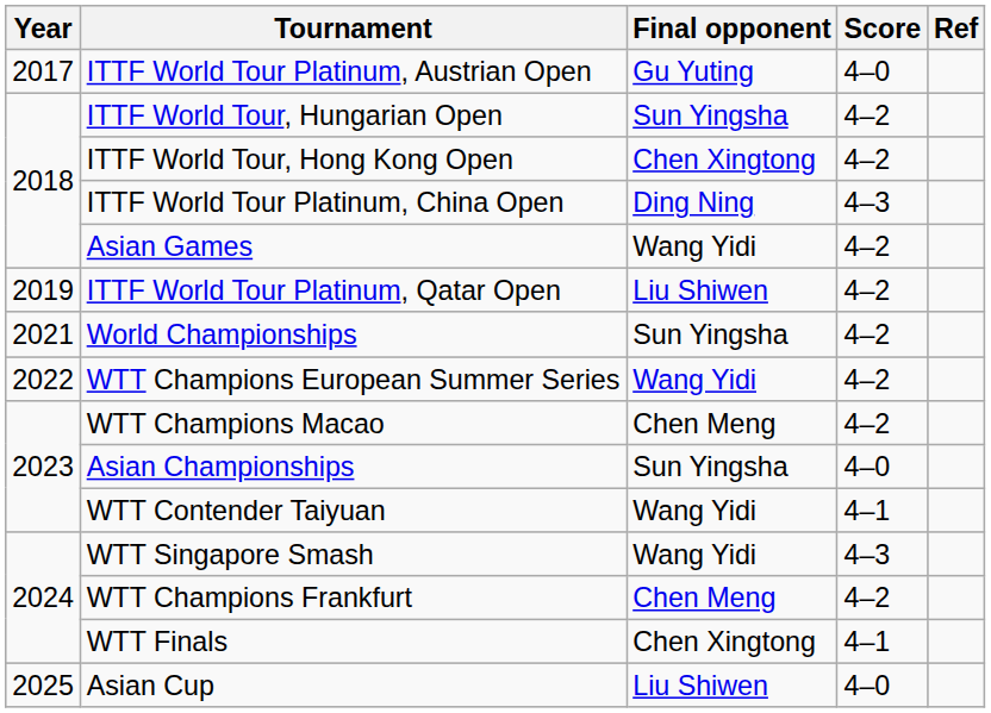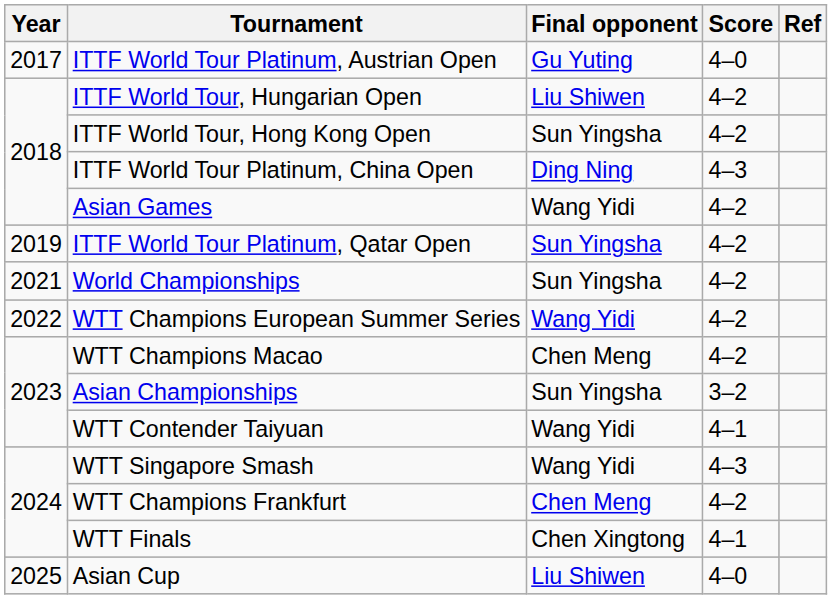 <table class="wikitable sortable" style="font-size: 95%;">
 <tr>
 <th class="unsortable">Year</th>
 <th>Tournament</th>
 <th>Final opponent</th>
 <th>Score</th>
 <th class="unsortable">Ref</th>
 </tr>
 <tr>
 <td>2017</td>
 <td><a href='#'>ITTF World Tour Platinum</a>, Austrian Open</td>
 <td> <a href='#'>Gu Yuting</a></td>
 <td>4–0</td>
 <td></td>
 </tr>
 <tr>
 <td rowspan="4">2018</td>
 <td><a href='#'>ITTF World Tour</a>, Hungarian Open</td>
-<td> <a href='#'>Sun Yingsha</a></td>
+<td> <a href='#'>Liu Shiwen</a></td>
 <td>4–2</td>
 <td></td>
 </tr>
 <tr>
 <td>ITTF World Tour, Hong Kong Open</td>
-<td> <a href='#'>Chen Xingtong</a></td>
+<td> Sun Yingsha</td>
 <td>4–2</td>
 <td></td>
 </tr>
 <tr>
 <td>ITTF World Tour Platinum, China Open</td>
 <td> <a href='#'>Ding Ning</a></td>
 <td>4–3</td>
 <td></td>
 </tr>
 <tr>
 <td><a href='#'>Asian Games</a></td>
 <td> Wang Yidi</td>
 <td>4–2</td>
 <td></td>
 </tr>
 <tr>
 <td>2019</td>
 <td><a href='#'>ITTF World Tour Platinum</a>, Qatar Open</td>
-<td> <a href='#'>Liu Shiwen</a></td>
+<td> <a href='#'>Sun Yingsha</a></td>
 <td>4–2</td>
 <td></td>
 </tr>
 <tr>
 <td>2021</td>
 <td><a href='#'>World Championships</a></td>
 <td> Sun Yingsha</td>
 <td>4–2</td>
 <td></td>
 </tr>
 <tr>
 <td>2022</td>
 <td><a href='#'>WTT</a> Champions European Summer Series</td>
 <td> <a href='#'>Wang Yidi</a></td>
 <td>4–2</td>
 <td></td>
 </tr>
 <tr>
 <td rowspan="3">2023</td>
 <td>WTT Champions Macao</td>
 <td> Chen Meng</td>
 <td>4–2</td>
 <td></td>
 </tr>
 <tr>
 <td><a href='#'>Asian Championships</a></td>
 <td> Sun Yingsha</td>
-<td>4–0</td>
+<td>3–2</td>
 <td></td>
 </tr>
 <tr>
 <td>WTT Contender Taiyuan</td>
 <td> Wang Yidi</td>
 <td>4–1</td>
 <td></td>
 </tr>
 <tr>
 <td rowspan="3">2024</td>
 <td>WTT Singapore Smash</td>
 <td> Wang Yidi</td>
 <td>4–3</td>
 <td></td>
 </tr>
 <tr>
 <td>WTT Champions Frankfurt</td>
 <td> <a href='#'>Chen Meng</a></td>
 <td>4–2</td>
 <td></td>
 </tr>
 <tr>
 <td>WTT Finals</td>
 <td> Chen Xingtong</td>
 <td>4–1</td>
 <td></td>
 </tr>
 <tr>
 <td>2025</td>
 <td>Asian Cup</td>
 <td> <a href='#'>Liu Shiwen</a></td>
 <td>4–0</td>
 <td></td>
 </tr>
 </table>
